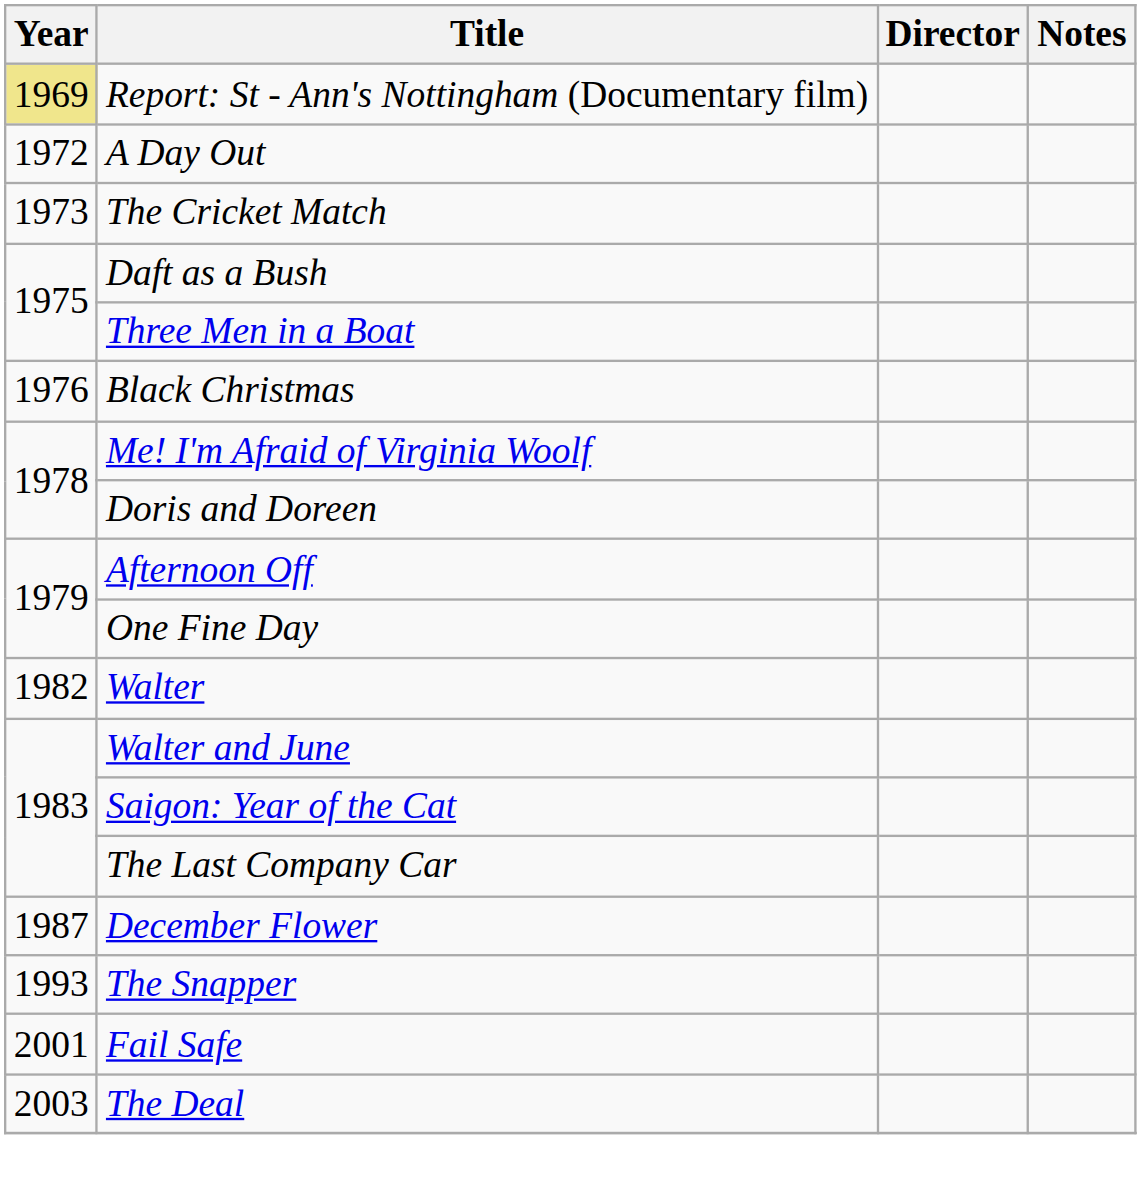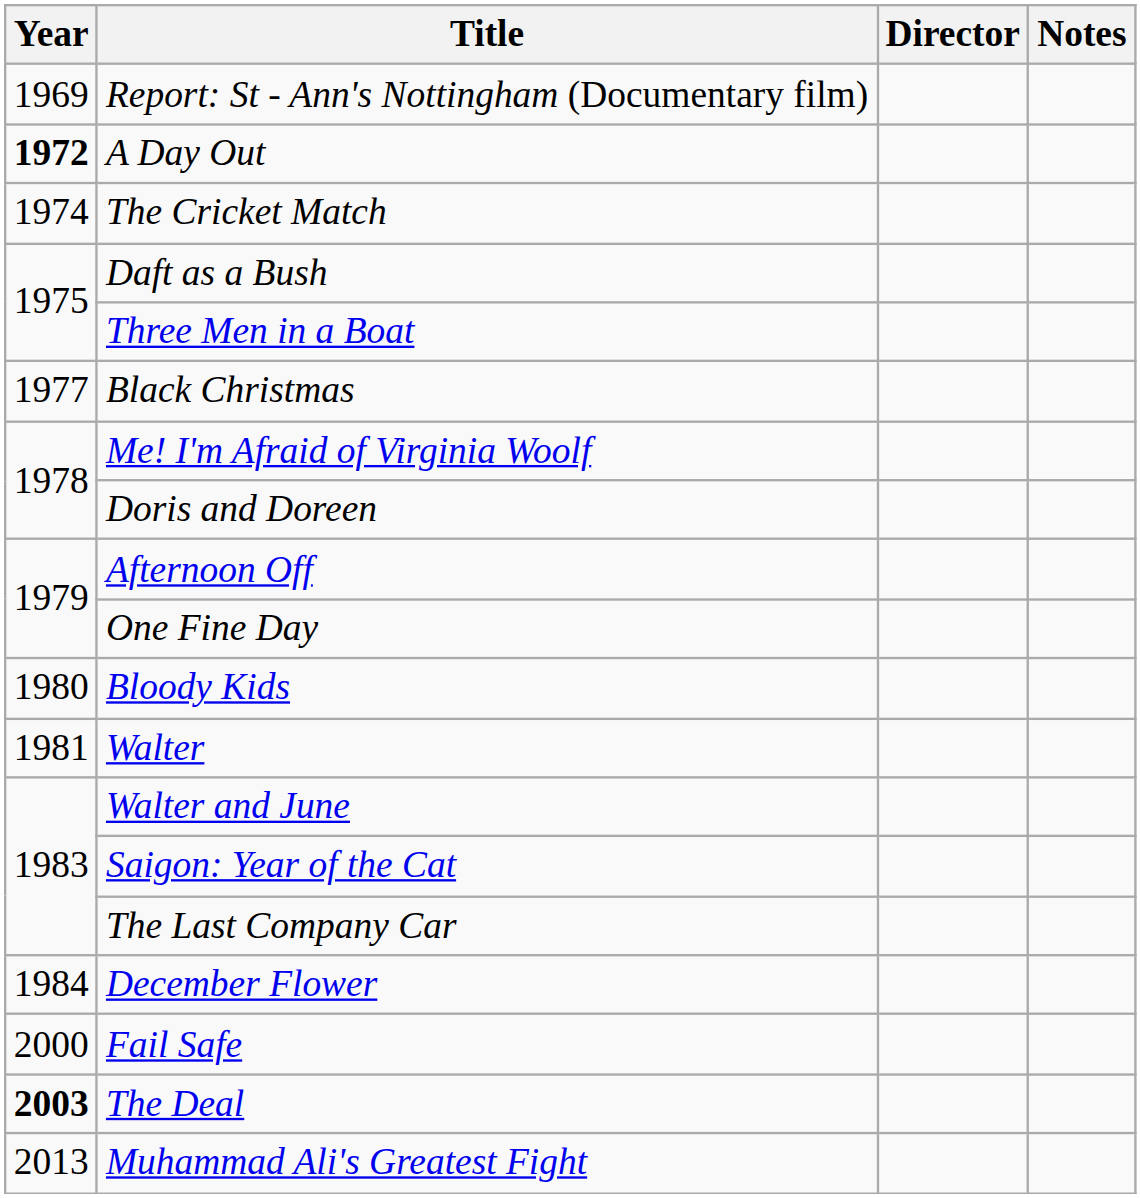 <table class="wikitable">
 <tr>
 <th>Year</th>
 <th>Title</th>
 <th>Director</th>
 <th>Notes</th>
 </tr>
 <tr>
-<td style="background: khaki;">1969</td>
+<td>1969</td>
 <td><em>Report: St - Ann's Nottingham</em> (Documentary film)</td>
 <td></td>
 <td></td>
 </tr>
 <tr>
-<td>1972</td>
+<td><strong>1972</strong></td>
 <td><em>A Day Out</em></td>
 <td></td>
 <td></td>
 </tr>
 <tr>
-<td>1973</td>
+<td>1974</td>
 <td><em>The Cricket Match</em></td>
 <td></td>
 <td></td>
 </tr>
 <tr>
 <td rowspan=2>1975</td>
 <td><em>Daft as a Bush</em></td>
 <td></td>
 <td></td>
 </tr>
 <tr>
 <td><em><a href='#'>Three Men in a Boat</a></em></td>
 <td></td>
 <td></td>
 </tr>
 <tr>
-<td>1976</td>
+<td>1977</td>
 <td><em>Black Christmas</em></td>
 <td></td>
 <td></td>
 </tr>
 <tr>
 <td rowspan=2>1978</td>
 <td><em><a href='#'>Me! I'm Afraid of Virginia Woolf</a></em></td>
 <td></td>
 <td></td>
 </tr>
 <tr>
 <td><em>Doris and Doreen</em></td>
 <td></td>
 <td></td>
 </tr>
 <tr>
 <td rowspan=2>1979</td>
 <td><em><a href='#'>Afternoon Off</a></em></td>
 <td></td>
 <td></td>
 </tr>
 <tr>
 <td><em>One Fine Day</em></td>
 <td></td>
 <td></td>
 </tr>
 <tr>
-<td>1982</td>
+<td>1980</td>
+<td><em><a href='#'>Bloody Kids</a></em></td>
+<td></td>
+<td></td>
+</tr>
+<tr>
+<td>1981</td>
 <td><em><a href='#'>Walter</a></em></td>
 <td></td>
 <td></td>
 </tr>
 <tr>
 <td rowspan=3>1983</td>
 <td><em><a href='#'>Walter and June</a></em></td>
 <td></td>
 <td></td>
 </tr>
 <tr>
 <td><em><a href='#'>Saigon: Year of the Cat</a></em></td>
 <td></td>
 <td></td>
 </tr>
 <tr>
 <td><em>The Last Company Car</em></td>
 <td></td>
 <td></td>
 </tr>
 <tr>
-<td>1987</td>
+<td>1984</td>
 <td><em><a href='#'>December Flower</a></em></td>
 <td></td>
 <td></td>
 </tr>
 <tr>
-<td>1993</td>
-<td><em><a href='#'>The Snapper</a></em></td>
-<td></td>
-<td></td>
-</tr>
-<tr>
-<td>2001</td>
+<td>2000</td>
 <td><em><a href='#'>Fail Safe</a></em></td>
 <td></td>
 <td></td>
 </tr>
 <tr>
-<td>2003</td>
+<td><strong>2003</strong></td>
 <td><em><a href='#'>The Deal</a></em></td>
+<td></td>
+<td></td>
+</tr>
+<tr>
+<td>2013</td>
+<td><em><a href='#'>Muhammad Ali's Greatest Fight</a></em></td>
 <td></td>
 <td></td>
 </tr>
 <tr>
 </tr>
 </table>
